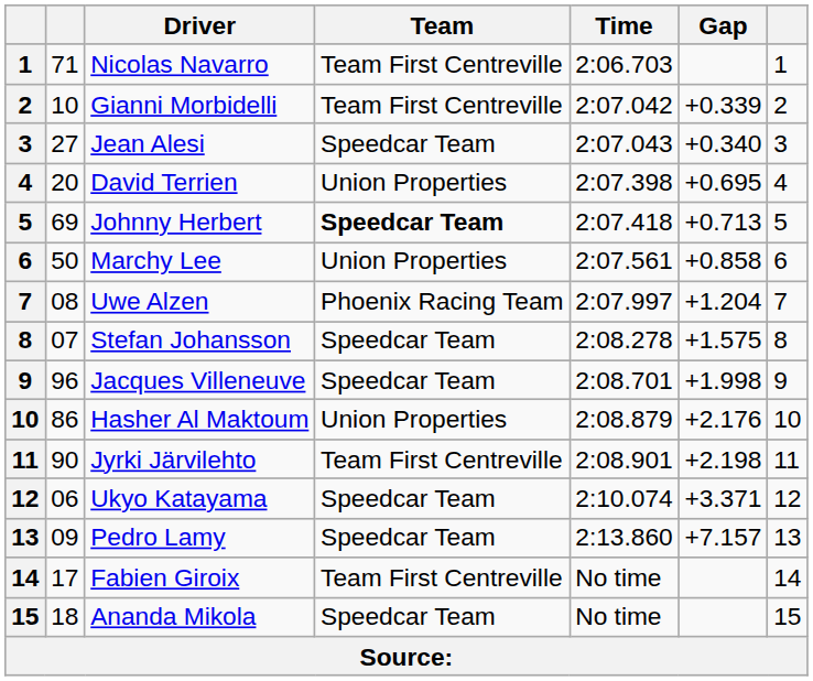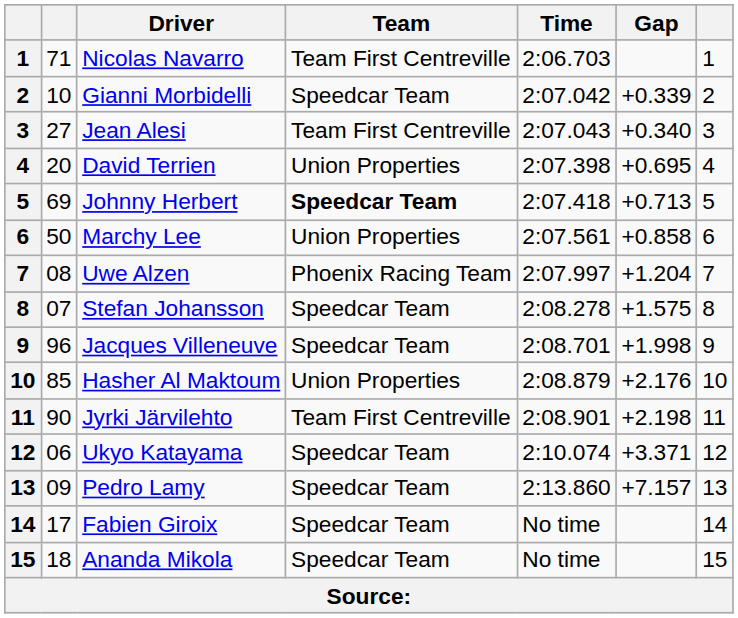 <table class="wikitable" style="font-size: 85%">
 <tr>
 <th></th>
 <th></th>
 <th>Driver</th>
 <th>Team</th>
 <th>Time</th>
 <th>Gap</th>
 <th></th>
 </tr>
 <tr>
 <th>1</th>
 <td>71</td>
 <td> <a href='#'>Nicolas Navarro</a></td>
 <td>Team First Centreville</td>
 <td>2:06.703</td>
 <td></td>
 <td>1</td>
 </tr>
 <tr>
 <th>2</th>
 <td>10</td>
 <td> <a href='#'>Gianni Morbidelli</a></td>
-<td>Team First Centreville</td>
+<td>Speedcar Team</td>
 <td>2:07.042</td>
 <td>+0.339</td>
 <td>2</td>
 </tr>
 <tr>
 <th>3</th>
 <td>27</td>
 <td> <a href='#'>Jean Alesi</a></td>
-<td>Speedcar Team</td>
+<td>Team First Centreville</td>
 <td>2:07.043</td>
 <td>+0.340</td>
 <td>3</td>
 </tr>
 <tr>
 <th>4</th>
 <td>20</td>
 <td> <a href='#'>David Terrien</a></td>
 <td>Union Properties</td>
 <td>2:07.398</td>
 <td>+0.695</td>
 <td>4</td>
 </tr>
 <tr>
 <th>5</th>
 <td>69</td>
 <td> <a href='#'>Johnny Herbert</a></td>
 <td><strong>Speedcar Team</strong></td>
 <td>2:07.418</td>
 <td>+0.713</td>
 <td>5</td>
 </tr>
 <tr>
 <th>6</th>
 <td>50</td>
 <td> <a href='#'>Marchy Lee</a></td>
 <td>Union Properties</td>
 <td>2:07.561</td>
 <td>+0.858</td>
 <td>6</td>
 </tr>
 <tr>
 <th>7</th>
 <td>08</td>
 <td> <a href='#'>Uwe Alzen</a></td>
 <td>Phoenix Racing Team</td>
 <td>2:07.997</td>
 <td>+1.204</td>
 <td>7</td>
 </tr>
 <tr>
 <th>8</th>
 <td>07</td>
 <td> <a href='#'>Stefan Johansson</a></td>
 <td>Speedcar Team</td>
 <td>2:08.278</td>
 <td>+1.575</td>
 <td>8</td>
 </tr>
 <tr>
 <th>9</th>
 <td>96</td>
 <td> <a href='#'>Jacques Villeneuve</a></td>
 <td>Speedcar Team</td>
 <td>2:08.701</td>
 <td>+1.998</td>
 <td>9</td>
 </tr>
 <tr>
 <th>10</th>
-<td>86</td>
+<td>85</td>
 <td> <a href='#'>Hasher Al Maktoum</a></td>
 <td>Union Properties</td>
 <td>2:08.879</td>
 <td>+2.176</td>
 <td>10</td>
 </tr>
 <tr>
 <th>11</th>
 <td>90</td>
 <td> <a href='#'>Jyrki Järvilehto</a></td>
 <td>Team First Centreville</td>
 <td>2:08.901</td>
 <td>+2.198</td>
 <td>11</td>
 </tr>
 <tr>
 <th>12</th>
 <td>06</td>
 <td> <a href='#'>Ukyo Katayama</a></td>
 <td>Speedcar Team</td>
 <td>2:10.074</td>
 <td>+3.371</td>
 <td>12</td>
 </tr>
 <tr>
 <th>13</th>
 <td>09</td>
 <td> <a href='#'>Pedro Lamy</a></td>
 <td>Speedcar Team</td>
 <td>2:13.860</td>
 <td>+7.157</td>
 <td>13</td>
 </tr>
 <tr>
 <th>14</th>
 <td>17</td>
 <td> <a href='#'>Fabien Giroix</a></td>
-<td>Team First Centreville</td>
+<td>Speedcar Team</td>
 <td>No time</td>
 <td></td>
 <td>14</td>
 </tr>
 <tr>
 <th>15</th>
 <td>18</td>
 <td> <a href='#'>Ananda Mikola</a></td>
 <td>Speedcar Team</td>
 <td>No time</td>
 <td></td>
 <td>15</td>
 </tr>
 <tr>
 <th colspan="7">Source:</th>
 </tr>
 </table>
